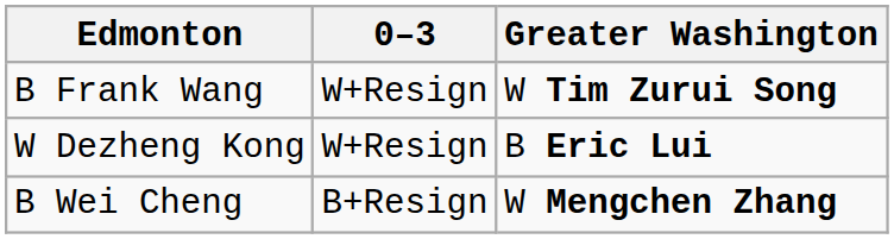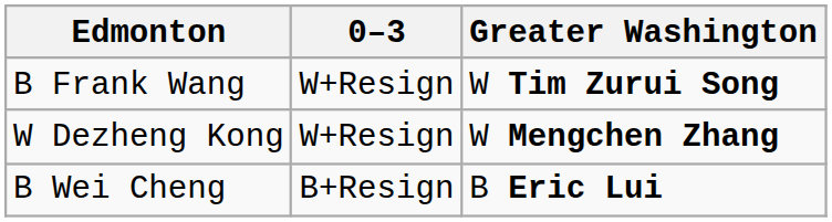 <table class="wikitable">
 <tr>
 <th>Edmonton</th>
 <th>0–3</th>
 <th>Greater Washington</th>
 </tr>
 <tr>
 <td>B Frank Wang</td>
 <td>W+Resign</td>
 <td>W <strong>Tim Zurui Song</strong></td>
 </tr>
 <tr>
 <td>W Dezheng Kong</td>
 <td>W+Resign</td>
-<td>B <strong>Eric Lui</strong></td>
+<td>W <strong>Mengchen Zhang</strong></td>
 </tr>
 <tr>
 <td>B Wei Cheng</td>
 <td>B+Resign</td>
-<td>W <strong>Mengchen Zhang</strong></td>
+<td>B <strong>Eric Lui</strong></td>
 </tr>
 </table>
